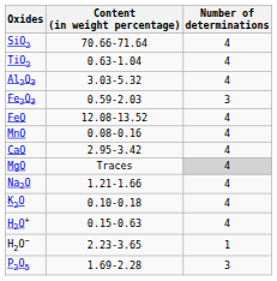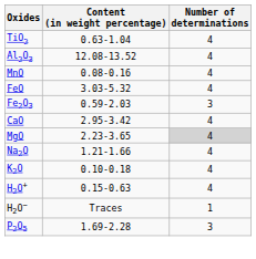 <table class="wikitable">
 <tr>
 <th>Oxides</th>
 <th>Content<br> (in weight percentage)</th>
 <th>Number of <br>determinations</th>
-</tr>
-<tr>
-<td><a href='#'>SiO<sub>2</sub></a></td>
-<td align="center">70.66-71.64</td>
-<td align="center">4</td>
 </tr>
 <tr>
 <td><a href='#'>TiO<sub>2</sub></a></td>
 <td align="center">0.63-1.04</td>
 <td align="center">4</td>
 </tr>
 <tr>
 <td><a href='#'>Al<sub>2</sub>O<sub>3</sub></a></td>
+<td align="center">12.08-13.52</td>
+<td align="center">4</td>
+</tr>
+<tr>
+<td><a href='#'>MnO</a></td>
+<td align="center">0.08-0.16</td>
+<td align="center">4</td>
+</tr>
+<tr>
+<td><a href='#'>FeO</a></td>
 <td align="center">3.03-5.32</td>
 <td align="center">4</td>
 </tr>
 <tr>
 <td><a href='#'>Fe<sub>2</sub>O<sub>3</sub></a></td>
 <td align="center">0.59-2.03</td>
 <td align="center">3</td>
 </tr>
 <tr>
-<td><a href='#'>FeO</a></td>
-<td align="center">12.08-13.52</td>
-<td align="center">4</td>
-</tr>
-<tr>
-<td><a href='#'>MnO</a></td>
-<td align="center">0.08-0.16</td>
-<td align="center">4</td>
-</tr>
-<tr>
 <td><a href='#'>CaO</a></td>
 <td align="center">2.95-3.42</td>
 <td align="center">4</td>
 </tr>
 <tr>
 <td><a href='#'>MgO</a></td>
-<td align="center">Traces</td>
+<td align="center">2.23-3.65</td>
 <td align="center" style="background: lightgrey;">4</td>
 </tr>
 <tr>
 <td><a href='#'>Na<sub>2</sub>O</a></td>
 <td align="center">1.21-1.66</td>
 <td align="center">4</td>
 </tr>
 <tr>
 <td><a href='#'>K<sub>2</sub>O</a></td>
 <td align="center">0.10-0.18</td>
 <td align="center">4</td>
 </tr>
 <tr>
 <td><a href='#'>H<sub>2</sub>O</a><sup>+</sup></td>
 <td align="center">0.15-0.63</td>
 <td align="center">4</td>
 </tr>
 <tr>
 <td>H<sub>2</sub>O<sup>−</sup></td>
-<td align="center">2.23-3.65</td>
+<td align="center">Traces</td>
 <td align="center">1</td>
 </tr>
 <tr>
 <td><a href='#'>P<sub>2</sub>O<sub>5</sub></a></td>
 <td align="center">1.69-2.28</td>
 <td align="center">3</td>
 </tr>
 </table>
